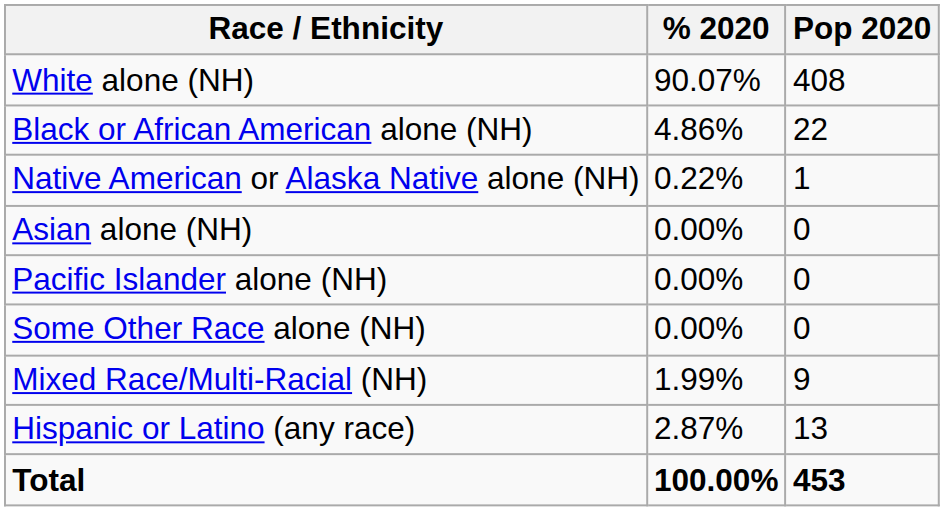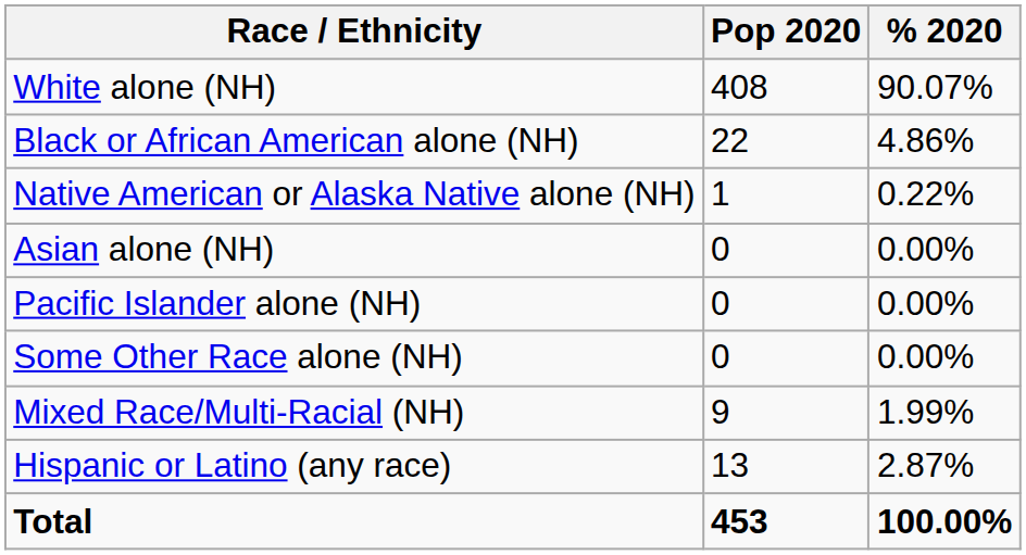 <table class="wikitable">
 <tr>
 <th>Race / Ethnicity</th>
+<th>Pop 2020</th>
 <th>% 2020</th>
-<th>Pop 2020</th>
 </tr>
 <tr>
 <td><a href='#'>White</a> alone (NH)</td>
+<td>408</td>
 <td>90.07%</td>
-<td>408</td>
 </tr>
 <tr>
 <td><a href='#'>Black or African American</a> alone (NH)</td>
+<td>22</td>
 <td>4.86%</td>
-<td>22</td>
 </tr>
 <tr>
 <td><a href='#'>Native American</a> or <a href='#'>Alaska Native</a> alone (NH)</td>
+<td>1</td>
 <td>0.22%</td>
-<td>1</td>
 </tr>
 <tr>
 <td><a href='#'>Asian</a> alone (NH)</td>
+<td>0</td>
 <td>0.00%</td>
-<td>0</td>
 </tr>
 <tr>
 <td><a href='#'>Pacific Islander</a> alone (NH)</td>
+<td>0</td>
 <td>0.00%</td>
-<td>0</td>
 </tr>
 <tr>
 <td><a href='#'>Some Other Race</a> alone (NH)</td>
+<td>0</td>
 <td>0.00%</td>
-<td>0</td>
 </tr>
 <tr>
 <td><a href='#'>Mixed Race/Multi-Racial</a> (NH)</td>
+<td>9</td>
 <td>1.99%</td>
-<td>9</td>
 </tr>
 <tr>
 <td><a href='#'>Hispanic or Latino</a> (any race)</td>
+<td>13</td>
 <td>2.87%</td>
-<td>13</td>
 </tr>
 <tr>
 <td><strong>Total</strong></td>
+<td><strong>453</strong></td>
 <td><strong>100.00%</strong></td>
-<td><strong>453</strong></td>
 </tr>
 </table>
